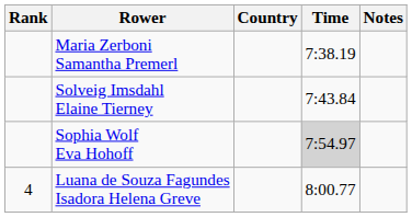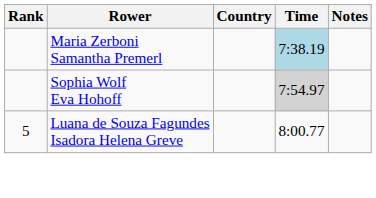 <table class="wikitable" style="text-align:center">
 <tr>
 <th>Rank</th>
 <th>Rower</th>
 <th>Country</th>
 <th>Time</th>
 <th>Notes</th>
 </tr>
 <tr>
 <td></td>
 <td align="left"><a href='#'>Maria Zerboni</a><br><a href='#'>Samantha Premerl</a></td>
 <td align="left"></td>
-<td>7:38.19</td>
-<td></td>
-</tr>
-<tr>
-<td></td>
-<td align="left"><a href='#'>Solveig Imsdahl</a><br><a href='#'>Elaine Tierney</a></td>
-<td align="left"></td>
-<td>7:43.84</td>
+<td style="background: lightblue;">7:38.19</td>
 <td></td>
 </tr>
 <tr>
 <td></td>
 <td align="left"><a href='#'>Sophia Wolf </a><br><a href='#'>Eva Hohoff</a></td>
 <td align="left"></td>
 <td style="background: lightgrey;">7:54.97</td>
 <td></td>
 </tr>
 <tr>
-<td>4</td>
+<td>5</td>
 <td align="left"><a href='#'>Luana de Souza Fagundes</a><br><a href='#'>Isadora Helena Greve</a></td>
 <td align="left"></td>
 <td>8:00.77</td>
 <td></td>
 </tr>
 </table>
